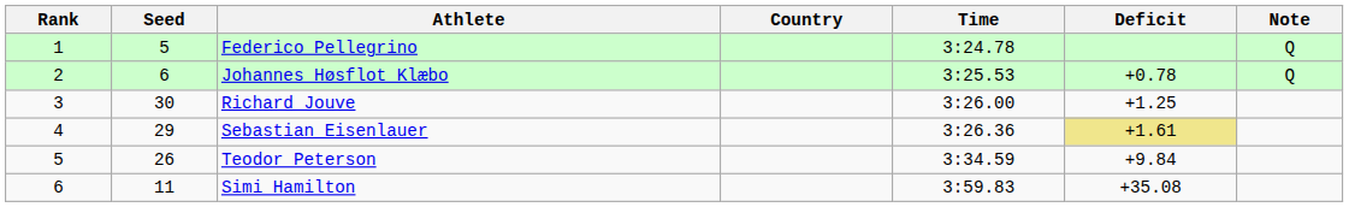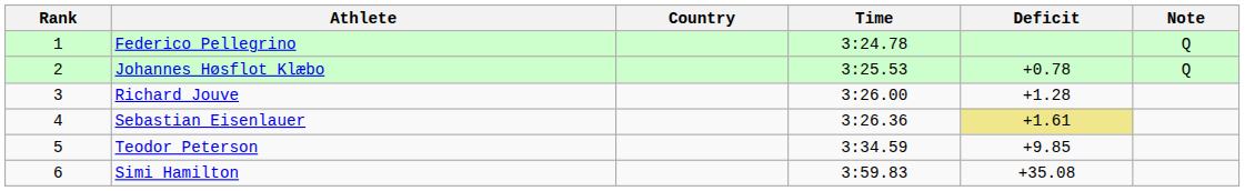 <table class="wikitable sortable" style="text-align:center" width=80%>
 <tr>
 <th>Rank</th>
-<th>Seed</th>
 <th>Athlete</th>
 <th>Country</th>
 <th>Time</th>
 <th>Deficit</th>
 <th>Note</th>
 </tr>
 <tr bgcolor=ccffcc>
 <td>1</td>
-<td>5</td>
 <td align=left><a href='#'>Federico Pellegrino</a></td>
 <td align=left></td>
 <td>3:24.78</td>
 <td></td>
 <td>Q</td>
 </tr>
 <tr bgcolor=ccffcc>
 <td>2</td>
-<td>6</td>
 <td align=left><a href='#'>Johannes Høsflot Klæbo</a></td>
 <td align=left></td>
 <td>3:25.53</td>
 <td>+0.78</td>
 <td>Q</td>
 </tr>
 <tr>
 <td>3</td>
-<td>30</td>
 <td align=left><a href='#'>Richard Jouve</a></td>
 <td align=left></td>
 <td>3:26.00</td>
-<td>+1.25</td>
+<td>+1.28</td>
 <td></td>
 </tr>
 <tr>
 <td>4</td>
-<td>29</td>
 <td align=left><a href='#'>Sebastian Eisenlauer</a></td>
 <td align=left></td>
 <td>3:26.36</td>
 <td style="background: khaki;">+1.61</td>
 <td></td>
 </tr>
 <tr>
 <td>5</td>
-<td>26</td>
 <td align=left><a href='#'>Teodor Peterson</a></td>
 <td align=left></td>
 <td>3:34.59</td>
-<td>+9.84</td>
+<td>+9.85</td>
 <td></td>
 </tr>
 <tr>
 <td>6</td>
-<td>11</td>
 <td align=left><a href='#'>Simi Hamilton</a></td>
 <td align=left></td>
 <td>3:59.83</td>
 <td>+35.08</td>
 <td></td>
 </tr>
 </table>
